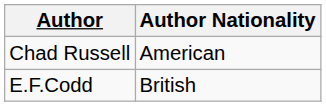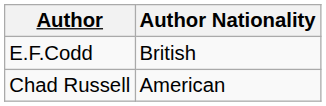 <table class="wikitable">
 <tr>
 <th><u>Author</u></th>
 <th>Author Nationality</th>
 </tr>
 <tr>
+<td>E.F.Codd</td>
+<td>British</td>
+</tr>
+<tr>
 <td>Chad Russell</td>
 <td>American</td>
 </tr>
-<tr>
-<td>E.F.Codd</td>
-<td>British</td>
-</tr>
 </table>
